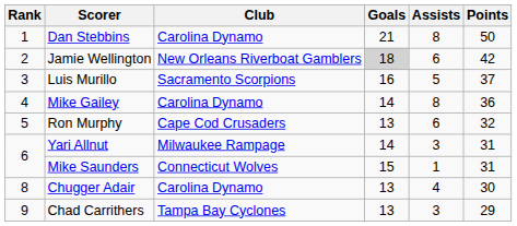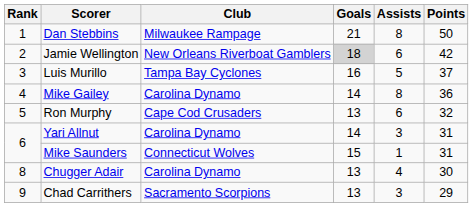 <table class="wikitable">
 <tr>
 <th>Rank</th>
 <th>Scorer</th>
 <th>Club</th>
 <th>Goals</th>
 <th>Assists</th>
 <th>Points</th>
 </tr>
 <tr>
 <td align=center>1</td>
 <td><a href='#'>Dan Stebbins</a></td>
-<td><a href='#'>Carolina Dynamo</a></td>
+<td><a href='#'>Milwaukee Rampage</a></td>
 <td align=center>21</td>
 <td align=center>8</td>
 <td align=center>50</td>
 </tr>
 <tr>
 <td align=center>2</td>
 <td>Jamie Wellington</td>
 <td><a href='#'>New Orleans Riverboat Gamblers</a></td>
 <td align=center style="background: lightgrey;">18</td>
 <td align=center>6</td>
 <td align=center>42</td>
 </tr>
 <tr>
 <td align=center>3</td>
 <td>Luis Murillo</td>
-<td><a href='#'>Sacramento Scorpions</a></td>
+<td><a href='#'>Tampa Bay Cyclones</a></td>
 <td align=center>16</td>
 <td align=center>5</td>
 <td align=center>37</td>
 </tr>
 <tr>
 <td align=center>4</td>
 <td><a href='#'>Mike Gailey</a></td>
 <td><a href='#'>Carolina Dynamo</a></td>
 <td align=center>14</td>
 <td align=center>8</td>
 <td align=center>36</td>
 </tr>
 <tr>
 <td align=center>5</td>
 <td>Ron Murphy</td>
 <td><a href='#'>Cape Cod Crusaders</a></td>
 <td align=center>13</td>
 <td align=center>6</td>
 <td align=center>32</td>
 </tr>
 <tr>
 <td rowspan=2 align=center>6</td>
 <td><a href='#'>Yari Allnut</a></td>
-<td><a href='#'>Milwaukee Rampage</a></td>
+<td><a href='#'>Carolina Dynamo</a></td>
 <td align=center>14</td>
 <td align=center>3</td>
 <td align=center>31</td>
 </tr>
 <tr>
 <td><a href='#'>Mike Saunders</a></td>
 <td><a href='#'>Connecticut Wolves</a></td>
 <td align=center>15</td>
 <td align=center>1</td>
 <td align=center>31</td>
 </tr>
 <tr>
 <td align=center>8</td>
 <td><a href='#'>Chugger Adair</a></td>
 <td><a href='#'>Carolina Dynamo</a></td>
 <td align=center>13</td>
 <td align=center>4</td>
 <td align=center>30</td>
 </tr>
 <tr>
 <td align=center>9</td>
 <td>Chad Carrithers</td>
-<td><a href='#'>Tampa Bay Cyclones</a></td>
+<td><a href='#'>Sacramento Scorpions</a></td>
 <td align=center>13</td>
 <td align=center>3</td>
 <td align=center>29</td>
 </tr>
 </table>
